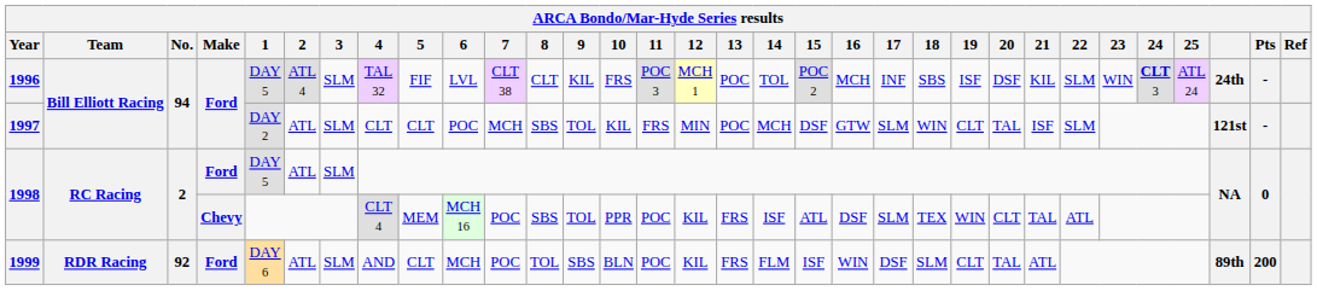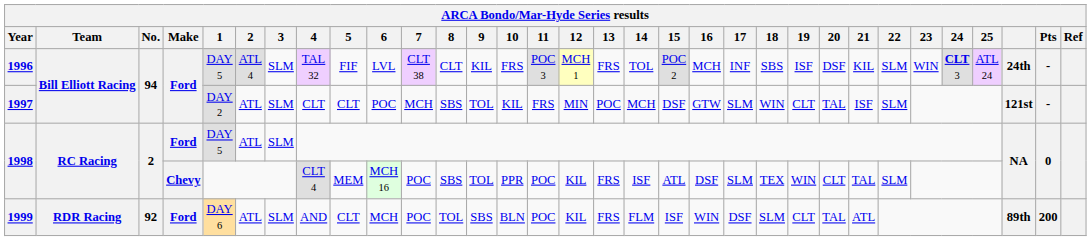 <table class="wikitable" style="text-align:center; font-size:75%">
 <tr>
 <th colspan=45><a href='#'>ARCA Bondo/Mar-Hyde Series</a> results</th>
 </tr>
 <tr>
 <th>Year</th>
 <th>Team</th>
 <th>No.</th>
 <th>Make</th>
 <th>1</th>
 <th>2</th>
 <th>3</th>
 <th>4</th>
 <th>5</th>
 <th>6</th>
 <th>7</th>
 <th>8</th>
 <th>9</th>
 <th>10</th>
 <th>11</th>
 <th>12</th>
 <th>13</th>
 <th>14</th>
 <th>15</th>
 <th>16</th>
 <th>17</th>
 <th>18</th>
 <th>19</th>
 <th>20</th>
 <th>21</th>
 <th>22</th>
 <th>23</th>
 <th>24</th>
 <th>25</th>
 <th></th>
 <th>Pts</th>
 <th>Ref</th>
 </tr>
 <tr>
 <th><a href='#'>1996</a></th>
 <th rowspan=2><a href='#'>Bill Elliott Racing</a></th>
 <th rowspan=2>94</th>
 <th rowspan=2><a href='#'>Ford</a></th>
 <td style="background:#DFDFDF;"><a href='#'>DAY</a><br><small>5</small></td>
 <td style="background:#DFDFDF;"><a href='#'>ATL</a><br><small>4</small></td>
 <td><a href='#'>SLM</a></td>
 <td style="background:#EFCFFF;"><a href='#'>TAL</a><br><small>32</small></td>
 <td><a href='#'>FIF</a></td>
 <td><a href='#'>LVL</a></td>
 <td style="background:#EFCFFF;"><a href='#'>CLT</a><br><small>38</small></td>
 <td><a href='#'>CLT</a></td>
 <td><a href='#'>KIL</a></td>
 <td><a href='#'>FRS</a></td>
 <td style="background:#DFDFDF;"><a href='#'>POC</a><br><small>3</small></td>
 <td style="background:#FFFFBF;"><a href='#'>MCH</a><br><small>1</small></td>
-<td><a href='#'>POC</a></td>
+<td><a href='#'>FRS</a></td>
 <td><a href='#'>TOL</a></td>
 <td style="background:#DFDFDF;"><a href='#'>POC</a><br><small>2</small></td>
 <td><a href='#'>MCH</a></td>
 <td><a href='#'>INF</a></td>
 <td><a href='#'>SBS</a></td>
 <td><a href='#'>ISF</a></td>
 <td><a href='#'>DSF</a></td>
 <td><a href='#'>KIL</a></td>
 <td><a href='#'>SLM</a></td>
 <td><a href='#'>WIN</a></td>
 <td style="background:#DFDFDF;"><strong><a href='#'>CLT</a></strong><br><small>3</small></td>
 <td style="background:#EFCFFF;"><a href='#'>ATL</a><br><small>24</small></td>
 <th>24th</th>
 <th>-</th>
 <th></th>
 </tr>
 <tr>
 <th><a href='#'>1997</a></th>
 <td style="background:#DFDFDF;"><a href='#'>DAY</a><br><small>2</small></td>
 <td><a href='#'>ATL</a></td>
 <td><a href='#'>SLM</a></td>
 <td><a href='#'>CLT</a></td>
 <td><a href='#'>CLT</a></td>
 <td><a href='#'>POC</a></td>
 <td><a href='#'>MCH</a></td>
 <td><a href='#'>SBS</a></td>
 <td><a href='#'>TOL</a></td>
 <td><a href='#'>KIL</a></td>
 <td><a href='#'>FRS</a></td>
 <td><a href='#'>MIN</a></td>
 <td><a href='#'>POC</a></td>
 <td><a href='#'>MCH</a></td>
 <td><a href='#'>DSF</a></td>
 <td><a href='#'>GTW</a></td>
 <td><a href='#'>SLM</a></td>
 <td><a href='#'>WIN</a></td>
 <td><a href='#'>CLT</a></td>
 <td><a href='#'>TAL</a></td>
 <td><a href='#'>ISF</a></td>
 <td><a href='#'>SLM</a></td>
 <td colspan=3></td>
 <th>121st</th>
 <th>-</th>
 <th></th>
 </tr>
 <tr>
 <th rowspan=2><a href='#'>1998</a></th>
 <th rowspan=2><a href='#'>RC Racing</a></th>
 <th rowspan=2>2</th>
 <th><a href='#'>Ford</a></th>
 <td style="background:#DFDFDF;"><a href='#'>DAY</a><br><small>5</small></td>
 <td><a href='#'>ATL</a></td>
 <td><a href='#'>SLM</a></td>
 <td colspan=22></td>
 <th rowspan=2>NA</th>
 <th rowspan=2>0</th>
 <th rowspan=2></th>
 </tr>
 <tr>
 <th><a href='#'>Chevy</a></th>
 <td colspan=3></td>
 <td style="background:#DFDFDF;"><a href='#'>CLT</a><br><small>4</small></td>
 <td><a href='#'>MEM</a></td>
 <td style="background:#DFFFDF;"><a href='#'>MCH</a><br><small>16</small></td>
 <td><a href='#'>POC</a></td>
 <td><a href='#'>SBS</a></td>
 <td><a href='#'>TOL</a></td>
 <td><a href='#'>PPR</a></td>
 <td><a href='#'>POC</a></td>
 <td><a href='#'>KIL</a></td>
 <td><a href='#'>FRS</a></td>
 <td><a href='#'>ISF</a></td>
 <td><a href='#'>ATL</a></td>
 <td><a href='#'>DSF</a></td>
 <td><a href='#'>SLM</a></td>
 <td><a href='#'>TEX</a></td>
 <td><a href='#'>WIN</a></td>
 <td><a href='#'>CLT</a></td>
 <td><a href='#'>TAL</a></td>
-<td><a href='#'>ATL</a></td>
+<td><a href='#'>SLM</a></td>
 <td colspan=3></td>
 </tr>
 <tr>
 <th><a href='#'>1999</a></th>
 <th><a href='#'>RDR Racing</a></th>
 <th>92</th>
 <th><a href='#'>Ford</a></th>
 <td style="background:#FFDF9F;"><a href='#'>DAY</a><br><small>6</small></td>
 <td><a href='#'>ATL</a></td>
 <td><a href='#'>SLM</a></td>
 <td><a href='#'>AND</a></td>
 <td><a href='#'>CLT</a></td>
 <td><a href='#'>MCH</a></td>
 <td><a href='#'>POC</a></td>
 <td><a href='#'>TOL</a></td>
 <td><a href='#'>SBS</a></td>
 <td><a href='#'>BLN</a></td>
 <td><a href='#'>POC</a></td>
 <td><a href='#'>KIL</a></td>
 <td><a href='#'>FRS</a></td>
 <td><a href='#'>FLM</a></td>
 <td><a href='#'>ISF</a></td>
 <td><a href='#'>WIN</a></td>
 <td><a href='#'>DSF</a></td>
 <td><a href='#'>SLM</a></td>
 <td><a href='#'>CLT</a></td>
 <td><a href='#'>TAL</a></td>
 <td><a href='#'>ATL</a></td>
 <td colspan=4></td>
 <th>89th</th>
 <th>200</th>
 <th></th>
 </tr>
 </table>
